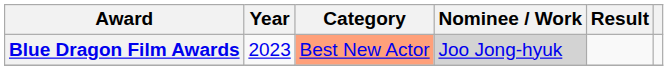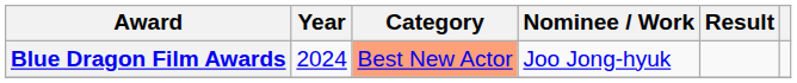 <table class="wikitable plainrowheaders sortable">
 <tr>
 <th scope="col">Award</th>
 <th scope="col">Year</th>
 <th scope="col">Category</th>
 <th scope="col">Nominee / Work</th>
 <th scope="col">Result</th>
 <th scope="col" class="unsortable"></th>
 </tr>
 <tr>
 <th scope="row" rowspan="1"><a href='#'>Blue Dragon Film Awards</a></th>
-<td rowspan="1" style="text-align:center"><a href='#'>2023</a></td>
+<td rowspan="1" style="text-align:center"><a href='#'>2024</a></td>
 <td style="background: lightsalmon;"><a href='#'>Best New Actor</a></td>
-<td style="background: lightgrey;"><a href='#'>Joo Jong-hyuk</a></td>
+<td><a href='#'>Joo Jong-hyuk</a></td>
 <td></td>
 <td rowspan="1" style="text-align:center;"></td>
 </tr>
 <tr>
 </tr>
 </table>
